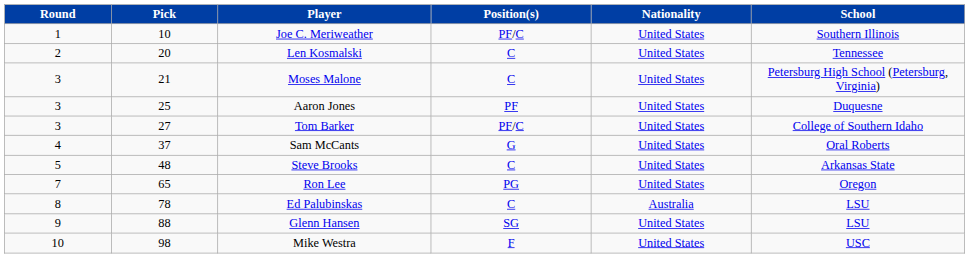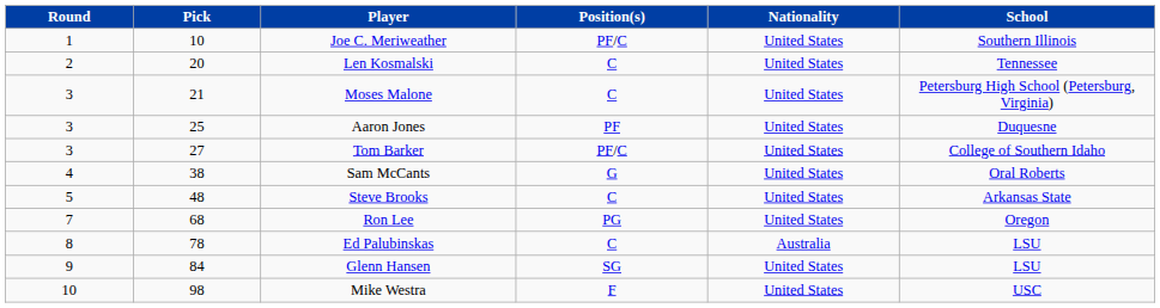 <table class="wikitable sortable sortable">
 <tr>
 <th style="background:#003EA4; color:#FFFFFF" width="10%">Round</th>
 <th style="background:#003EA4; color:#FFFFFF" width="10%">Pick</th>
 <th style="background:#003EA4; color:#FFFFFF" width="20%">Player</th>
 <th style="background:#003EA4; color:#FFFFFF" width="15%">Position(s)</th>
 <th style="background:#003EA4; color:#FFFFFF" width="15%">Nationality</th>
 <th style="background:#003EA4; color:#FFFFFF" width="20%">School</th>
 </tr>
 <tr style="text-align: center">
 <td>1</td>
 <td>10</td>
 <td><a href='#'>Joe C. Meriweather</a></td>
 <td><a href='#'>PF</a>/<a href='#'>C</a></td>
 <td> <a href='#'>United States</a></td>
 <td><a href='#'>Southern Illinois</a></td>
 </tr>
 <tr style="text-align: center">
 <td>2</td>
 <td>20</td>
 <td><a href='#'>Len Kosmalski</a></td>
 <td><a href='#'>C</a></td>
 <td> <a href='#'>United States</a></td>
 <td><a href='#'>Tennessee</a></td>
 </tr>
 <tr style="text-align: center">
 <td>3</td>
 <td>21</td>
 <td><a href='#'>Moses Malone</a></td>
 <td><a href='#'>C</a></td>
 <td> <a href='#'>United States</a></td>
 <td><a href='#'>Petersburg High School</a> (<a href='#'>Petersburg</a>, <a href='#'>Virginia</a>)</td>
 </tr>
 <tr style="text-align: center">
 <td>3</td>
 <td>25</td>
 <td>Aaron Jones</td>
 <td><a href='#'>PF</a></td>
 <td> <a href='#'>United States</a></td>
 <td><a href='#'>Duquesne</a></td>
 </tr>
 <tr style="text-align: center">
 <td>3</td>
 <td>27</td>
 <td><a href='#'>Tom Barker</a></td>
 <td><a href='#'>PF</a>/<a href='#'>C</a></td>
 <td> <a href='#'>United States</a></td>
 <td><a href='#'>College of Southern Idaho</a></td>
 </tr>
 <tr style="text-align: center">
 <td>4</td>
-<td>37</td>
+<td>38</td>
 <td>Sam McCants</td>
 <td><a href='#'>G</a></td>
 <td> <a href='#'>United States</a></td>
 <td><a href='#'>Oral Roberts</a></td>
 </tr>
 <tr style="text-align: center">
 <td>5</td>
 <td>48</td>
 <td><a href='#'>Steve Brooks</a></td>
 <td><a href='#'>C</a></td>
 <td> <a href='#'>United States</a></td>
 <td><a href='#'>Arkansas State</a></td>
 </tr>
 <tr style="text-align: center">
 <td>7</td>
-<td>65</td>
+<td>68</td>
 <td><a href='#'>Ron Lee</a></td>
 <td><a href='#'>PG</a></td>
 <td> <a href='#'>United States</a></td>
 <td><a href='#'>Oregon</a></td>
 </tr>
 <tr style="text-align: center">
 <td>8</td>
 <td>78</td>
 <td><a href='#'>Ed Palubinskas</a></td>
 <td><a href='#'>C</a></td>
 <td> <a href='#'>Australia</a></td>
 <td><a href='#'>LSU</a></td>
 </tr>
 <tr style="text-align: center">
 <td>9</td>
-<td>88</td>
+<td>84</td>
 <td><a href='#'>Glenn Hansen</a></td>
 <td><a href='#'>SG</a></td>
 <td> <a href='#'>United States</a></td>
 <td><a href='#'>LSU</a></td>
 </tr>
 <tr style="text-align: center">
 <td>10</td>
 <td>98</td>
 <td>Mike Westra</td>
 <td><a href='#'>F</a></td>
 <td> <a href='#'>United States</a></td>
 <td><a href='#'>USC</a></td>
 </tr>
 </table>
